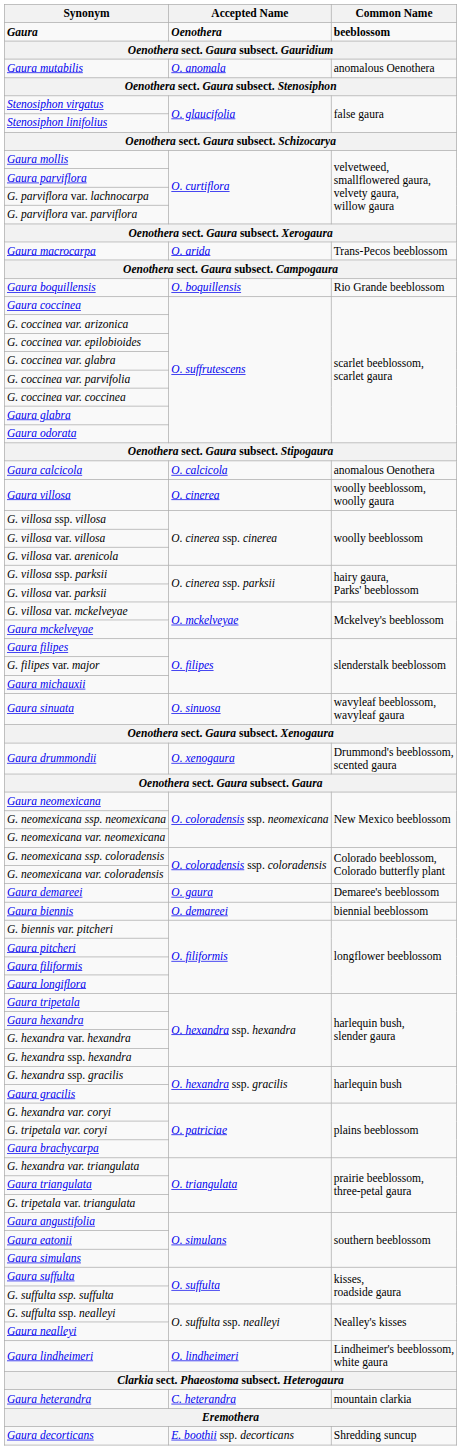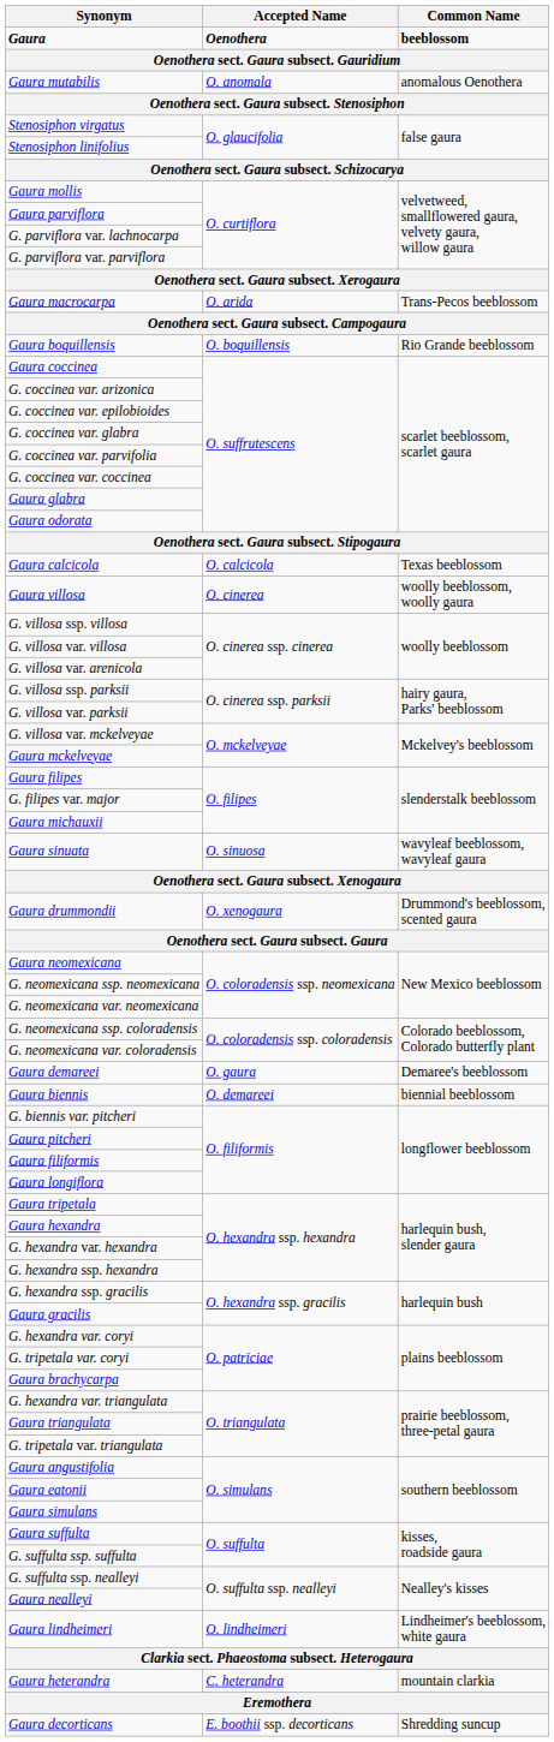 <table class="wikitable">
 <tr>
 <th>Synonym</th>
 <th>Accepted Name</th>
 <th>Common Name</th>
 </tr>
 <tr>
 <td><strong><em>Gaura</em></strong> </td>
 <td><strong><em>Oenothera</em></strong> </td>
 <td><strong>beeblossom</strong></td>
 </tr>
 <tr>
 <th colspan="3"><em>Oenothera</em> sect. <em>Gaura</em> subsect. <em>Gauridium</em></th>
 </tr>
 <tr>
 <td><em><a href='#'>Gaura mutabilis</a></em> </td>
 <td><a href='#'><em>O. anomala</em></a> </td>
 <td>anomalous Oenothera</td>
 </tr>
 <tr>
 <th colspan="3"><em>Oenothera</em> sect. <em>Gaura</em> subsect. <em>Stenosiphon</em></th>
 </tr>
 <tr>
 <td><em><a href='#'>Stenosiphon virgatus</a></em> </td>
 <td rowspan="2"><a href='#'><em>O. glaucifolia</em></a> </td>
 <td rowspan="2">false gaura</td>
 </tr>
 <tr>
 <td><em><a href='#'>Stenosiphon linifolius</a></em> </td>
 </tr>
 <tr>
 <th colspan="3"><em>Oenothera</em> sect. <em>Gaura</em> subsect. <em>Schizocarya</em></th>
 </tr>
 <tr>
 <td><em><a href='#'>Gaura mollis</a></em> </td>
 <td rowspan="4"><a href='#'><em>O. curtiflora</em></a> </td>
 <td rowspan="4">velvetweed,<br>smallflowered gaura,<br>velvety gaura,<br>willow gaura</td>
 </tr>
 <tr>
 <td><em><a href='#'>Gaura parviflora</a></em> </td>
 </tr>
 <tr>
 <td><em>G. parviflora</em> var. <em>lachnocarpa</em> </td>
 </tr>
 <tr>
 <td><em>G. parviflora</em> var. <em>parviflora</em></td>
 </tr>
 <tr>
 <th colspan="3"><em>Oenothera</em> sect. <em>Gaura</em> subsect. <em>Xerogaura</em></th>
 </tr>
 <tr>
 <td><em><a href='#'>Gaura macrocarpa</a></em> </td>
 <td><a href='#'><em>O. arida</em></a> </td>
 <td>Trans-Pecos beeblossom</td>
 </tr>
 <tr>
 <th colspan="3"><em>Oenothera</em> sect. <em>Gaura</em> subsect. <em>Campogaura</em></th>
 </tr>
 <tr>
 <td><em><a href='#'>Gaura boquillensis</a></em> </td>
 <td><a href='#'><em>O. boquillensis</em></a> </td>
 <td>Rio Grande beeblossom</td>
 </tr>
 <tr>
 <td><em><a href='#'>Gaura coccinea</a></em> </td>
 <td rowspan="8"><a href='#'><em>O. suffrutescens</em></a> </td>
 <td rowspan="8">scarlet beeblossom,<br>scarlet gaura</td>
 </tr>
 <tr>
 <td><em>G. coccinea var. arizonica</em> </td>
 </tr>
 <tr>
 <td><em>G. coccinea var. epilobioides</em> </td>
 </tr>
 <tr>
 <td><em>G. coccinea var. glabra</em> </td>
 </tr>
 <tr>
 <td><em>G. coccinea var. parvifolia</em> </td>
 </tr>
 <tr>
 <td><em>G. coccinea var. coccinea</em></td>
 </tr>
 <tr>
 <td><em><a href='#'>Gaura glabra</a></em> </td>
 </tr>
 <tr>
 <td><em><a href='#'>Gaura odorata</a></em> </td>
 </tr>
 <tr>
 <th colspan="3"><em>Oenothera</em> sect. <em>Gaura</em> subsect. <em>Stipogaura</em></th>
 </tr>
 <tr>
 <td><em><a href='#'>Gaura calcicola</a></em> </td>
 <td><a href='#'><em>O. calcicola</em></a> </td>
-<td>anomalous Oenothera</td>
+<td>Texas beeblossom</td>
 </tr>
 <tr>
 <td><em><a href='#'>Gaura villosa</a></em> </td>
 <td><a href='#'><em>O. cinerea</em></a> </td>
 <td>woolly beeblossom,<br>woolly gaura</td>
 </tr>
 <tr>
 <td><em>G. villosa</em> ssp. <em>villosa</em> </td>
 <td rowspan="3"><em>O. cinerea</em> ssp. <em>cinerea</em><br>  </td>
 <td rowspan="3">woolly beeblossom</td>
 </tr>
 <tr>
 <td><em>G. villosa</em> var. <em>villosa</em></td>
 </tr>
 <tr>
 <td><em>G. villosa</em> var. <em>arenicola</em> </td>
 </tr>
 <tr>
 <td><em>G. villosa</em> ssp. <em>parksii</em> </td>
 <td rowspan="2"><em>O. cinerea</em> ssp. <em>parksii</em> </td>
 <td rowspan="2">hairy gaura,<br>Parks' beeblossom</td>
 </tr>
 <tr>
 <td><em>G. villosa</em> var. <em>parksii</em> </td>
 </tr>
 <tr>
 <td><em>G. villosa</em> var. <em>mckelveyae</em> </td>
 <td rowspan="2"><a href='#'><em>O. mckelveyae</em></a> </td>
 <td rowspan="2">Mckelvey's beeblossom</td>
 </tr>
 <tr>
 <td><em><a href='#'>Gaura mckelveyae</a></em> </td>
 </tr>
 <tr>
 <td><em><a href='#'>Gaura filipes</a></em> </td>
 <td rowspan="3"><a href='#'><em>O. filipes</em></a> </td>
 <td rowspan="3">slenderstalk beeblossom</td>
 </tr>
 <tr>
 <td><em>G. filipes</em> var. <em>major</em> </td>
 </tr>
 <tr>
 <td><em><a href='#'>Gaura michauxii</a></em> </td>
 </tr>
 <tr>
 <td><em><a href='#'>Gaura sinuata</a></em> </td>
 <td><a href='#'><em>O. sinuosa</em></a> </td>
 <td>wavyleaf beeblossom,<br>wavyleaf gaura</td>
 </tr>
 <tr>
 <th colspan="3"><em>Oenothera</em> sect. <em>Gaura</em> subsect. <em>Xenogaura</em></th>
 </tr>
 <tr>
 <td><em><a href='#'>Gaura drummondii</a></em> </td>
 <td><a href='#'><em>O. xenogaura</em></a> </td>
 <td>Drummond's beeblossom,<br>scented gaura</td>
 </tr>
 <tr>
 <th colspan="3"><em>Oenothera</em> sect. <em>Gaura</em> subsect. <em>Gaura</em></th>
 </tr>
 <tr>
 <td><em><a href='#'>Gaura neomexicana</a></em> </td>
 <td rowspan="3"><a href='#'><em>O. coloradensis</em></a> ssp. <em>neomexicana</em><br>  </td>
 <td rowspan="3">New Mexico beeblossom</td>
 </tr>
 <tr>
 <td><em>G. neomexicana ssp. neomexicana</em></td>
 </tr>
 <tr>
 <td><em>G. neomexicana var. neomexicana</em></td>
 </tr>
 <tr>
 <td><em>G. neomexicana ssp. coloradensis</em><br>  </td>
 <td rowspan="2"><a href='#'><em>O. coloradensis</em></a> ssp. <em>coloradensis</em><br>  </td>
 <td rowspan="2">Colorado beeblossom,<br>Colorado butterfly plant</td>
 </tr>
 <tr>
 <td><em>G. neomexicana var. coloradensis</em> </td>
 </tr>
 <tr>
 <td><em><a href='#'>Gaura demareei</a></em> </td>
 <td><a href='#'><em>O. gaura</em></a> </td>
 <td>Demaree's beeblossom</td>
 </tr>
 <tr>
 <td><em><a href='#'>Gaura biennis</a></em> </td>
 <td><a href='#'><em>O. demareei</em></a> </td>
 <td>biennial beeblossom</td>
 </tr>
 <tr>
 <td><em>G. biennis var. pitcheri</em> </td>
 <td rowspan="4"><a href='#'><em>O. filiformis</em></a> </td>
 <td rowspan="4">longflower beeblossom</td>
 </tr>
 <tr>
 <td><em><a href='#'>Gaura pitcheri</a></em> </td>
 </tr>
 <tr>
 <td><em><a href='#'>Gaura filiformis</a></em> </td>
 </tr>
 <tr>
 <td><em><a href='#'>Gaura longiflora</a></em> </td>
 </tr>
 <tr>
 <td><em><a href='#'>Gaura tripetala</a></em> </td>
 <td rowspan="4"><a href='#'><em>O. hexandra</em></a> ssp. <em>hexandra</em><br>  </td>
 <td rowspan="4">harlequin bush,<br>slender gaura</td>
 </tr>
 <tr>
 <td><em><a href='#'>Gaura hexandra</a></em> </td>
 </tr>
 <tr>
 <td><em>G. hexandra</em> var. <em>hexandra</em></td>
 </tr>
 <tr>
 <td><em>G. hexandra</em> ssp. <em>hexandra</em></td>
 </tr>
 <tr>
 <td><em>G. hexandra</em> ssp. <em>gracilis</em><br>  </td>
 <td rowspan="2"><a href='#'><em>O. hexandra</em></a> ssp. <em>gracilis</em><br>  </td>
 <td rowspan="2">harlequin bush</td>
 </tr>
 <tr>
 <td><em><a href='#'>Gaura gracilis</a></em> </td>
 </tr>
 <tr>
 <td><em>G. hexandra var. coryi</em> </td>
 <td rowspan="3"><a href='#'><em>O. patriciae</em></a><br>  </td>
 <td rowspan="3">plains beeblossom</td>
 </tr>
 <tr>
 <td><em>G. tripetala var. coryi</em> </td>
 </tr>
 <tr>
 <td><em><a href='#'>Gaura brachycarpa</a></em> </td>
 </tr>
 <tr>
 <td><em>G. hexandra var. triangulata</em> </td>
 <td rowspan="3"><a href='#'><em>O. triangulata</em></a> </td>
 <td rowspan="3">prairie beeblossom,<br>three-petal gaura</td>
 </tr>
 <tr>
 <td><em><a href='#'>Gaura triangulata</a></em> </td>
 </tr>
 <tr>
 <td><em>G. tripetala</em> var. <em>triangulata</em> </td>
 </tr>
 <tr>
 <td><em><a href='#'>Gaura angustifolia</a></em> </td>
 <td rowspan="3"><a href='#'><em>O. simulans</em></a> </td>
 <td rowspan="3">southern beeblossom</td>
 </tr>
 <tr>
 <td><em><a href='#'>Gaura eatonii</a></em> </td>
 </tr>
 <tr>
 <td><em><a href='#'>Gaura simulans</a></em> </td>
 </tr>
 <tr>
 <td><em><a href='#'>Gaura suffulta</a></em> </td>
 <td rowspan="2"><a href='#'><em>O. suffulta</em></a> </td>
 <td rowspan="2">kisses,<br>roadside gaura</td>
 </tr>
 <tr>
 <td><em>G. suffulta ssp. suffulta</em></td>
 </tr>
 <tr>
 <td><em>G. suffulta</em> ssp. <em>nealleyi</em><br>  </td>
 <td rowspan="2"><em>O. suffulta</em> ssp. <em>nealleyi</em><br>  </td>
 <td rowspan="2">Nealley's kisses</td>
 </tr>
 <tr>
 <td><em><a href='#'>Gaura nealleyi</a></em> </td>
 </tr>
 <tr>
 <td><em><a href='#'>Gaura lindheimeri</a></em> </td>
 <td><a href='#'><em>O. lindheimeri</em></a> </td>
 <td>Lindheimer's beeblossom,<br>white gaura</td>
 </tr>
 <tr>
 <th colspan="3"><em>Clarkia</em> sect. <em>Phaeostoma</em> subsect. <em>Heterogaura</em></th>
 </tr>
 <tr>
 <td><em><a href='#'>Gaura heterandra</a></em> </td>
 <td><a href='#'><em>C. heterandra</em></a> </td>
 <td>mountain clarkia</td>
 </tr>
 <tr>
 <th colspan="3"><em>Eremothera</em></th>
 </tr>
 <tr>
 <td><em><a href='#'>Gaura decorticans</a></em> </td>
 <td><a href='#'><em>E. boothii</em></a> ssp. <em>decorticans</em><br>  </td>
 <td>Shredding suncup</td>
 </tr>
 </table>
